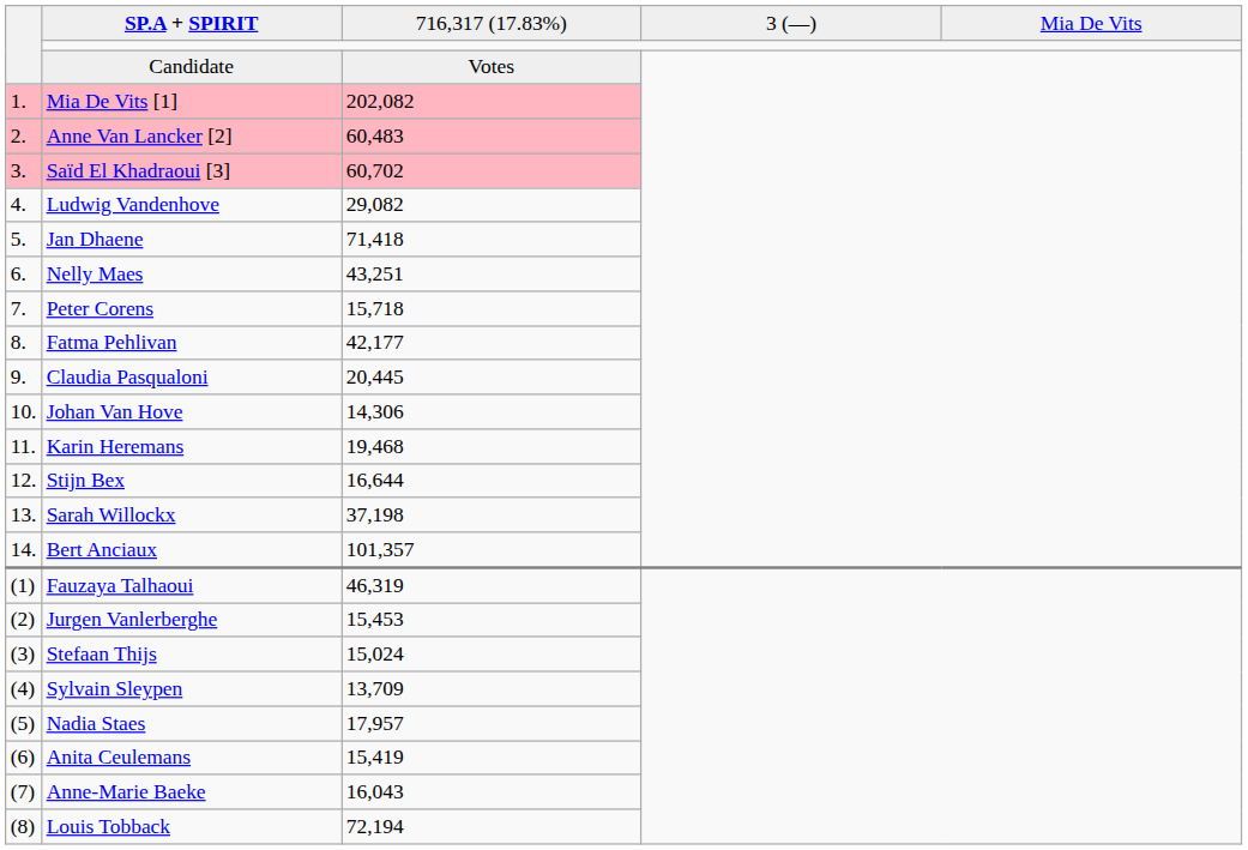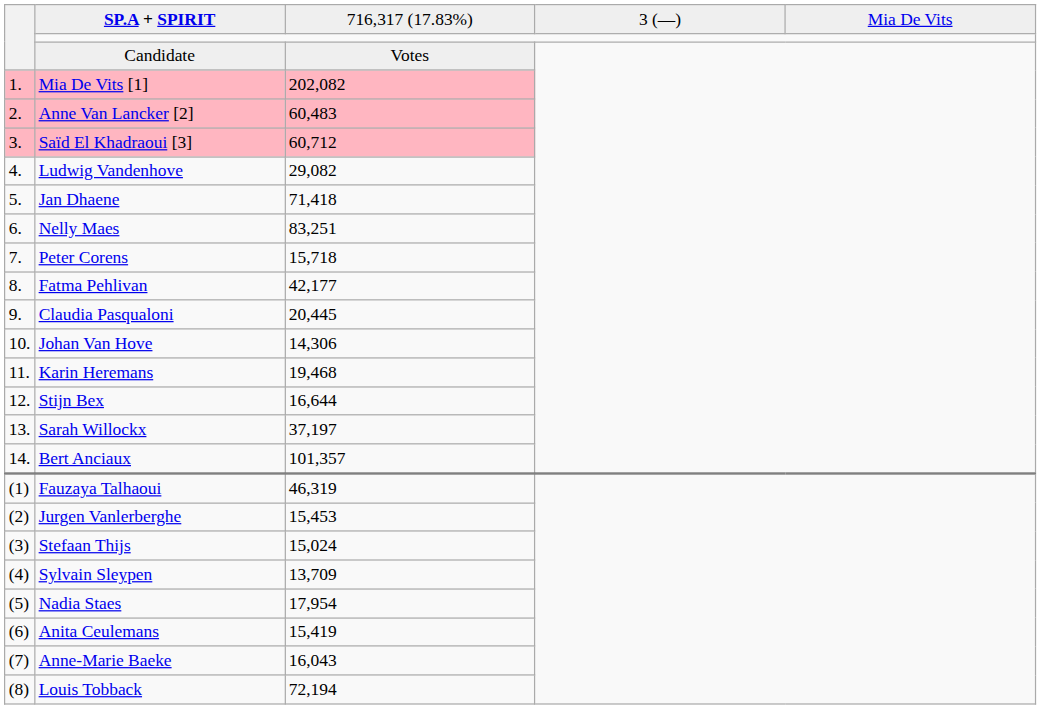 <table class="wikitable collapsible collapsed" style=text-align:left;font-size:90%>
 <tr>
 <th rowspan=3></th>
 <td bgcolor=efefef width=200 align=center><strong> <a href='#'>SP.A</a> + <a href='#'>SPIRIT</a></strong></td>
 <td bgcolor=efefef width=200 align=center>716,317 (17.83%)</td>
 <td bgcolor=efefef width=200 align=center>3 (—)</td>
 <td bgcolor=efefef width=200 align=center><a href='#'>Mia De Vits</a></td>
 </tr>
 <tr>
 <td colspan=4 bgcolor=></td>
 </tr>
 <tr>
 <td bgcolor=efefef align=center>Candidate</td>
 <td bgcolor=efefef align=center>Votes</td>
 </tr>
 <tr bgcolor=lightpink>
 <td>1.</td>
 <td><a href='#'>Mia De Vits</a> [1]</td>
 <td>202,082</td>
 </tr>
 <tr bgcolor=lightpink>
 <td>2.</td>
 <td><a href='#'>Anne Van Lancker</a> [2]</td>
 <td>60,483</td>
 </tr>
 <tr bgcolor=lightpink>
 <td>3.</td>
 <td><a href='#'>Saïd El Khadraoui</a> [3]</td>
-<td>60,702</td>
+<td>60,712</td>
 </tr>
 <tr>
 <td>4.</td>
 <td><a href='#'>Ludwig Vandenhove</a></td>
 <td>29,082</td>
 </tr>
 <tr>
 <td>5.</td>
 <td><a href='#'>Jan Dhaene</a></td>
 <td>71,418</td>
 </tr>
 <tr>
 <td>6.</td>
 <td><a href='#'>Nelly Maes</a></td>
-<td>43,251</td>
+<td>83,251</td>
 </tr>
 <tr>
 <td>7.</td>
 <td><a href='#'>Peter Corens</a></td>
 <td>15,718</td>
 </tr>
 <tr>
 <td>8.</td>
 <td><a href='#'>Fatma Pehlivan</a></td>
 <td>42,177</td>
 </tr>
 <tr>
 <td>9.</td>
 <td><a href='#'>Claudia Pasqualoni</a></td>
 <td>20,445</td>
 </tr>
 <tr>
 <td>10.</td>
 <td><a href='#'>Johan Van Hove</a></td>
 <td>14,306</td>
 </tr>
 <tr>
 <td>11.</td>
 <td><a href='#'>Karin Heremans</a></td>
 <td>19,468</td>
 </tr>
 <tr>
 <td>12.</td>
 <td><a href='#'>Stijn Bex</a></td>
 <td>16,644</td>
 </tr>
 <tr>
 <td>13.</td>
 <td><a href='#'>Sarah Willockx</a></td>
-<td>37,198</td>
+<td>37,197</td>
 </tr>
 <tr>
 <td>14.</td>
 <td><a href='#'>Bert Anciaux</a></td>
 <td>101,357</td>
 </tr>
 <tr style="border-top:2px solid gray;">
 <td>(1)</td>
 <td><a href='#'>Fauzaya Talhaoui</a></td>
 <td>46,319</td>
 </tr>
 <tr>
 <td>(2)</td>
 <td><a href='#'>Jurgen Vanlerberghe</a></td>
 <td>15,453</td>
 </tr>
 <tr>
 <td>(3)</td>
 <td><a href='#'>Stefaan Thijs</a></td>
 <td>15,024</td>
 </tr>
 <tr>
 <td>(4)</td>
 <td><a href='#'>Sylvain Sleypen</a></td>
 <td>13,709</td>
 </tr>
 <tr>
 <td>(5)</td>
 <td><a href='#'>Nadia Staes</a></td>
-<td>17,957</td>
+<td>17,954</td>
 </tr>
 <tr>
 <td>(6)</td>
 <td><a href='#'>Anita Ceulemans</a></td>
 <td>15,419</td>
 </tr>
 <tr>
 <td>(7)</td>
 <td><a href='#'>Anne-Marie Baeke</a></td>
 <td>16,043</td>
 </tr>
 <tr>
 <td>(8)</td>
 <td><a href='#'>Louis Tobback</a></td>
 <td>72,194</td>
 </tr>
 </table>
